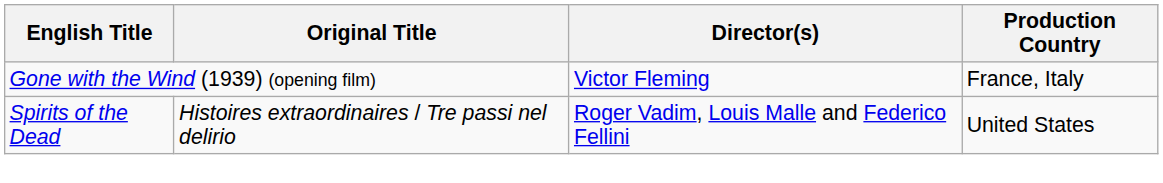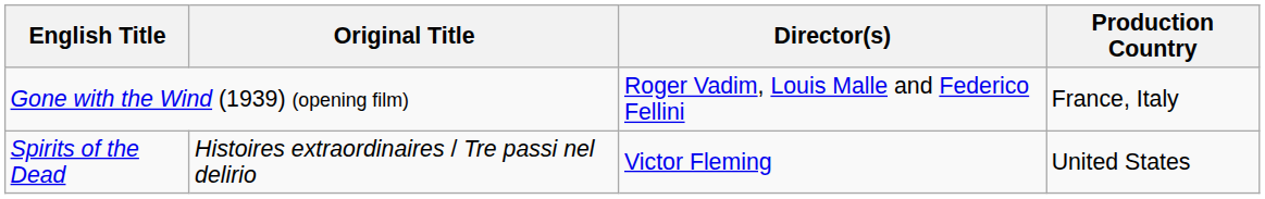 <table class="wikitable">
 <tr>
 <th>English Title</th>
 <th>Original Title</th>
 <th>Director(s)</th>
 <th>Production Country</th>
 </tr>
 <tr>
 <td colspan="2"><em><a href='#'>Gone with the Wind</a></em> (1939) <small>(opening film)</small></td>
-<td><a href='#'>Victor Fleming</a></td>
+<td><a href='#'>Roger Vadim</a>, <a href='#'>Louis Malle</a> and <a href='#'>Federico Fellini</a></td>
 <td>France, Italy</td>
 </tr>
 <tr>
 <td><em><a href='#'>Spirits of the Dead</a></em></td>
 <td><em>Histoires extraordinaires</em> / <em>Tre passi nel delirio</em></td>
-<td><a href='#'>Roger Vadim</a>, <a href='#'>Louis Malle</a> and <a href='#'>Federico Fellini</a></td>
+<td><a href='#'>Victor Fleming</a></td>
 <td>United States</td>
 </tr>
 </table>
